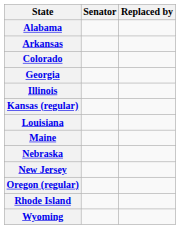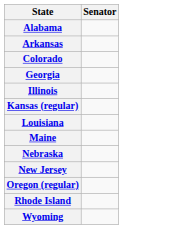 <table class="wikitable sortable plainrowheaders">
 <tr>
 <th scope="col">State</th>
 <th scope="col">Senator</th>
-<th scope="col">Replaced by</th>
 </tr>
 <tr>
 <th><a href='#'>Alabama</a></th>
-<td></td>
 <td></td>
 </tr>
 <tr>
 <th><a href='#'>Arkansas</a></th>
 <td></td>
-<td></td>
 </tr>
 <tr>
 <th><a href='#'>Colorado</a></th>
-<td></td>
 <td></td>
 </tr>
 <tr>
 <th><a href='#'>Georgia</a></th>
 <td></td>
-<td></td>
 </tr>
 <tr>
 <th><a href='#'>Illinois</a></th>
-<td></td>
 <td></td>
 </tr>
 <tr>
 <th><a href='#'>Kansas (regular)</a></th>
 <td></td>
-<td></td>
 </tr>
 <tr>
 <th><a href='#'>Louisiana</a></th>
-<td></td>
 <td></td>
 </tr>
 <tr>
 <th><a href='#'>Maine</a></th>
 <td></td>
-<td></td>
 </tr>
 <tr>
 <th><a href='#'>Nebraska</a></th>
-<td></td>
 <td></td>
 </tr>
 <tr>
 <th><a href='#'>New Jersey</a></th>
 <td></td>
-<td></td>
 </tr>
 <tr>
 <th><a href='#'>Oregon (regular)</a></th>
-<td></td>
 <td></td>
 </tr>
 <tr>
 <th><a href='#'>Rhode Island</a></th>
 <td></td>
-<td></td>
 </tr>
 <tr>
 <th><a href='#'>Wyoming</a></th>
 <td></td>
-<td></td>
 </tr>
 </table>
